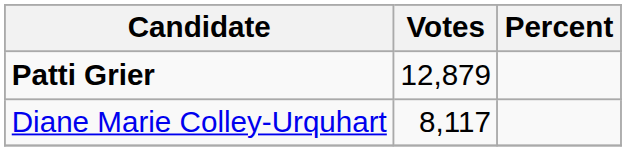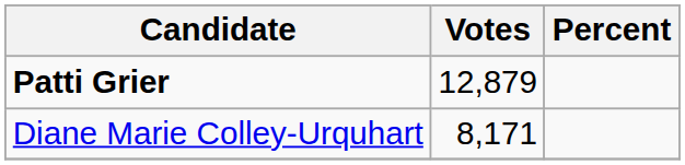 <table class="wikitable">
 <tr>
 <th>Candidate</th>
 <th>Votes</th>
 <th>Percent</th>
 </tr>
 <tr>
 <td style="font-weight:bold;">Patti Grier</td>
 <td style="text-align:right;">12,879</td>
 <td style="text-align:right;"></td>
 </tr>
 <tr>
 <td><a href='#'>Diane Marie Colley-Urquhart</a></td>
-<td style="text-align:right;">8,117</td>
+<td style="text-align:right;">8,171</td>
 <td style="text-align:right;"></td>
 </tr>
 <tr>
 </tr>
 </table>
